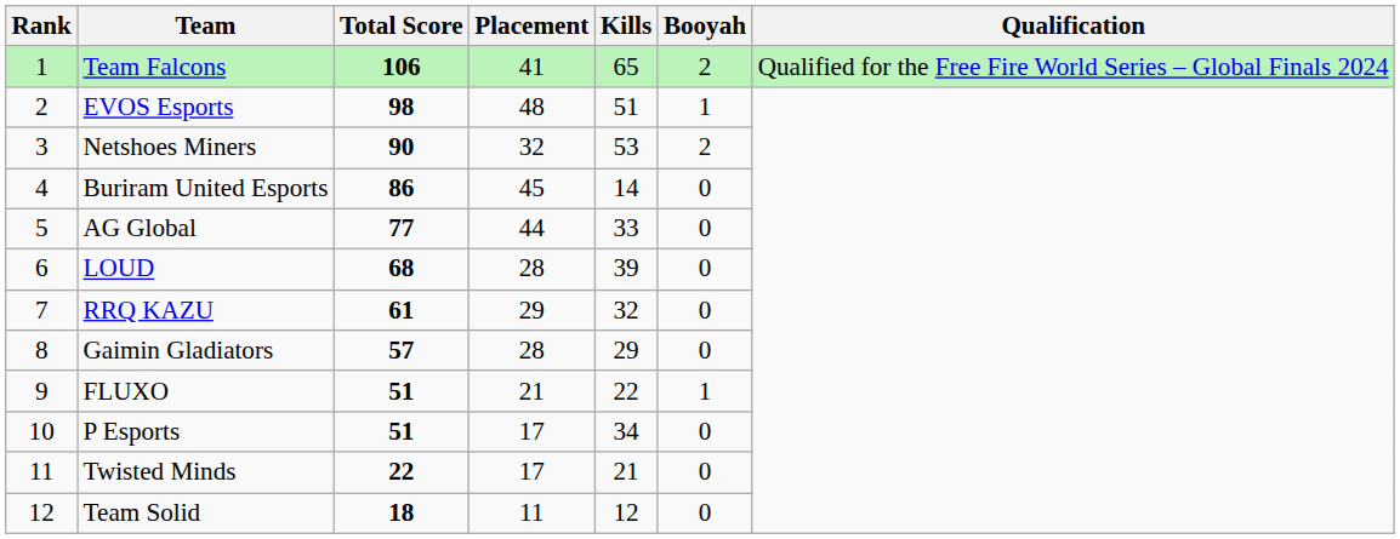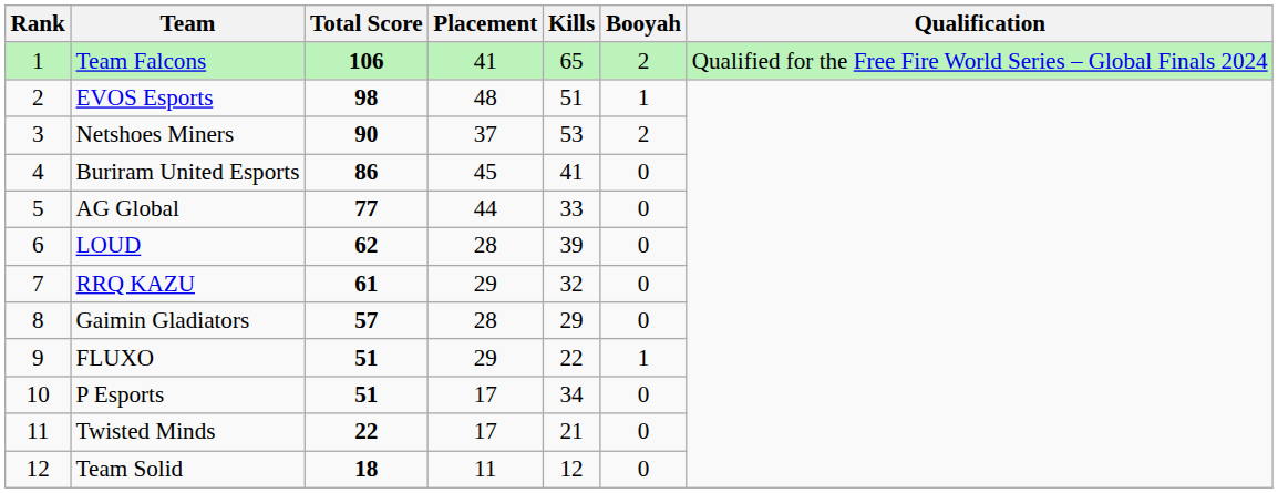 <table class="wikitable" style="text-align:center">
 <tr>
 <th>Rank</th>
 <th>Team</th>
 <th>Total Score</th>
 <th>Placement</th>
 <th>Kills</th>
 <th>Booyah</th>
 <th>Qualification</th>
 </tr>
 <tr>
 <td style="background:#BBF3BB">1</td>
 <td align=left style="background:#BBF3BB"> <a href='#'>Team Falcons</a></td>
 <td style="background:#BBF3BB"><strong>106</strong></td>
 <td style="background:#BBF3BB">41</td>
 <td style="background:#BBF3BB">65</td>
 <td style="background:#BBF3BB">2</td>
 <td style="background:#BBF3BB">Qualified for the <a href='#'>Free Fire World Series – Global Finals 2024</a></td>
 </tr>
 <tr>
 <td>2</td>
 <td align=left> <a href='#'>EVOS Esports</a></td>
 <td><strong>98</strong></td>
 <td>48</td>
 <td>51</td>
 <td>1</td>
 </tr>
 <tr>
 <td>3</td>
 <td align=left> Netshoes Miners</td>
 <td><strong>90</strong></td>
-<td>32</td>
+<td>37</td>
 <td>53</td>
 <td>2</td>
 </tr>
 <tr>
 <td>4</td>
 <td align=left> Buriram United Esports</td>
 <td><strong>86</strong></td>
 <td>45</td>
-<td>14</td>
+<td>41</td>
 <td>0</td>
 </tr>
 <tr>
 <td>5</td>
 <td align=left> AG Global</td>
 <td><strong>77</strong></td>
 <td>44</td>
 <td>33</td>
 <td>0</td>
 </tr>
 <tr>
 <td>6</td>
 <td align=left> <a href='#'>LOUD</a></td>
-<td><strong>68</strong></td>
+<td><strong>62</strong></td>
 <td>28</td>
 <td>39</td>
 <td>0</td>
 </tr>
 <tr>
 <td>7</td>
 <td align=left> <a href='#'>RRQ KAZU</a></td>
 <td><strong>61</strong></td>
 <td>29</td>
 <td>32</td>
 <td>0</td>
 </tr>
 <tr>
 <td>8</td>
 <td align=left> Gaimin Gladiators</td>
 <td><strong>57</strong></td>
 <td>28</td>
 <td>29</td>
 <td>0</td>
 </tr>
 <tr>
 <td>9</td>
 <td align=left> FLUXO</td>
 <td><strong>51</strong></td>
-<td>21</td>
+<td>29</td>
 <td>22</td>
 <td>1</td>
 </tr>
 <tr>
 <td>10</td>
 <td align=left> P Esports</td>
 <td><strong>51</strong></td>
 <td>17</td>
 <td>34</td>
 <td>0</td>
 </tr>
 <tr>
 <td>11</td>
 <td align=left> Twisted Minds</td>
 <td><strong>22</strong></td>
 <td>17</td>
 <td>21</td>
 <td>0</td>
 </tr>
 <tr>
 <td>12</td>
 <td align=left> Team Solid</td>
 <td><strong>18</strong></td>
 <td>11</td>
 <td>12</td>
 <td>0</td>
 </tr>
 </table>
